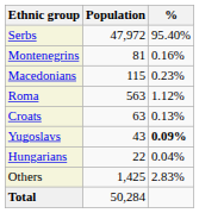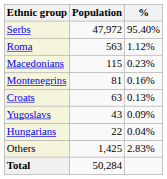 <table class="wikitable">
 <tr>
 <th>Ethnic group</th>
 <th>Population</th>
 <th>%</th>
 </tr>
 <tr>
 <td style="background:#F5F5DC;"><a href='#'>Serbs</a></td>
 <td align="right">47,972</td>
 <td>95.40%</td>
 </tr>
 <tr>
-<td style="background:#F5F5DC;"><a href='#'>Montenegrins</a></td>
-<td align="right">81</td>
-<td>0.16%</td>
+<td style="background:#F5F5DC;"><a href='#'>Roma</a></td>
+<td align="right">563</td>
+<td>1.12%</td>
 </tr>
 <tr>
 <td style="background:#F5F5DC;"><a href='#'>Macedonians</a></td>
 <td align="right">115</td>
 <td>0.23%</td>
 </tr>
 <tr>
-<td style="background:#F5F5DC;"><a href='#'>Roma</a></td>
-<td align="right">563</td>
-<td>1.12%</td>
+<td style="background:#F5F5DC;"><a href='#'>Montenegrins</a></td>
+<td align="right">81</td>
+<td>0.16%</td>
 </tr>
 <tr>
 <td style="background:#F5F5DC;"><a href='#'>Croats</a></td>
 <td align="right">63</td>
 <td>0.13%</td>
 </tr>
 <tr>
 <td style="background:#F5F5DC;"><a href='#'>Yugoslavs</a></td>
 <td align="right">43</td>
-<td><strong>0.09%</strong></td>
+<td>0.09%</td>
 </tr>
 <tr>
 <td style="background:#F5F5DC;"><a href='#'>Hungarians</a></td>
 <td align="right">22</td>
 <td>0.04%</td>
 </tr>
 <tr>
 <td style="background:#F5F5DC;">Others</td>
 <td align="right">1,425</td>
 <td>2.83%</td>
 </tr>
 <tr class="sortbottom">
 <td style="background:#F0F0F0;"><strong>Total</strong></td>
 <td align="right">50,284</td>
 <td></td>
 </tr>
 </table>
